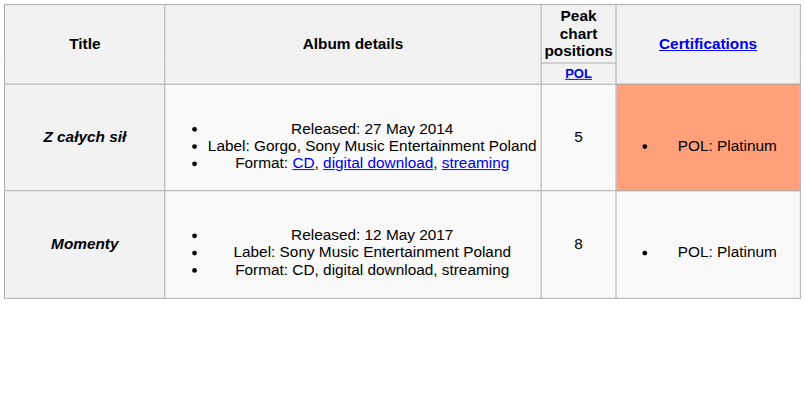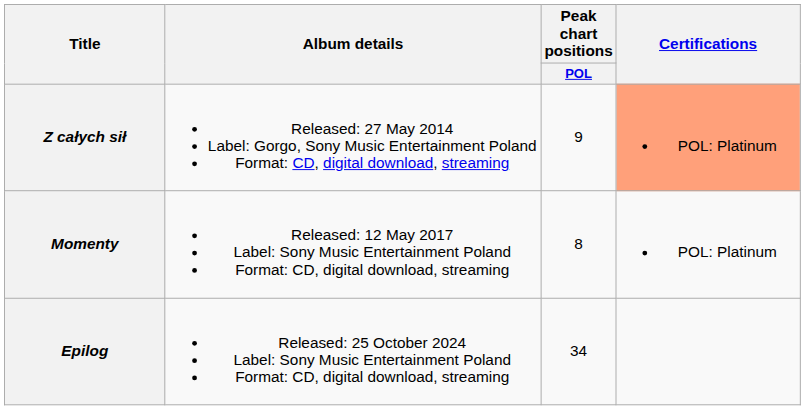 <table class="wikitable plainrowheaders" style="text-align:center;">
 <tr>
 <th scope="col" rowspan="2" style="width:10em;">Title</th>
 <th scope="col" rowspan="2" style="width:24em;">Album details</th>
 <th>Peak chart positions</th>
 <th scope="col" rowspan="2" style="width:11.5em;"><a href='#'>Certifications</a></th>
 </tr>
 <tr>
 <th scope="col" style="width:3em;font-size:85%;"><a href='#'>POL</a><br></th>
 </tr>
 <tr>
 <th scope="row"><em>Z całych sił</em><br></th>
 <td><br><ul><li>Released: 27 May 2014</li><li>Label: Gorgo, Sony Music Entertainment Poland</li><li>Format: <a href='#'>CD</a>, <a href='#'>digital download</a>, <a href='#'>streaming</a></li></ul></td>
-<td>5</td>
+<td>9</td>
 <td style="background: lightsalmon;"><br><ul><li>POL: Platinum</li></ul></td>
 </tr>
 <tr>
 <th scope="row"><em>Momenty</em></th>
 <td><br><ul><li>Released: 12 May 2017</li><li>Label: Sony Music Entertainment Poland</li><li>Format: CD, digital download, streaming</li></ul></td>
 <td>8</td>
 <td><br><ul><li>POL: Platinum</li></ul></td>
 </tr>
+<tr>
+<th scope="row"><em>Epilog</em></th>
+<td><br><ul><li>Released: 25 October 2024</li><li>Label: Sony Music Entertainment Poland</li><li>Format: CD, digital download, streaming</li></ul></td>
+<td>34</td>
+<td></td>
+</tr>
 </table>
